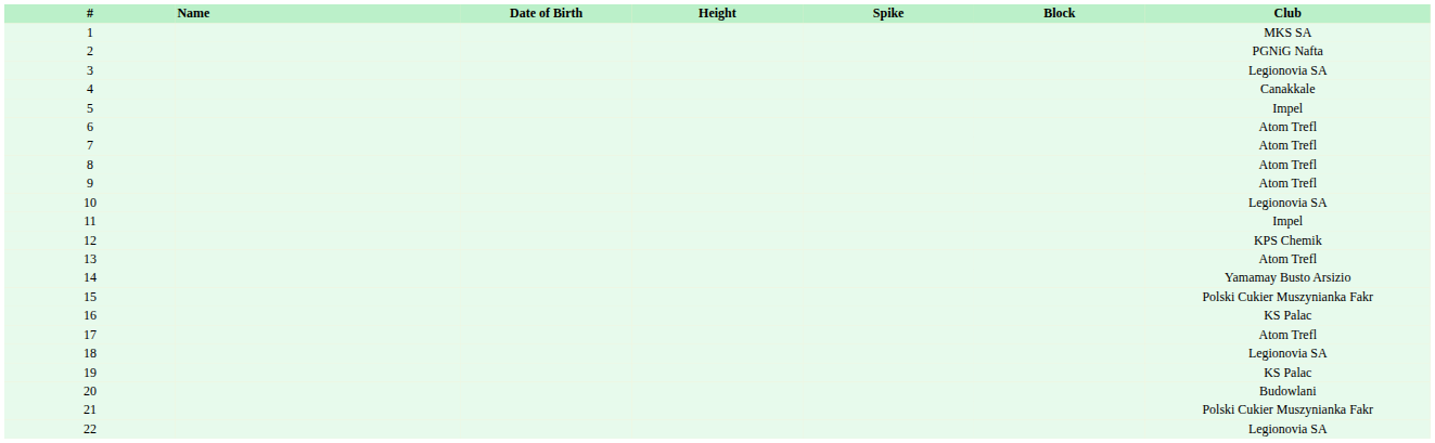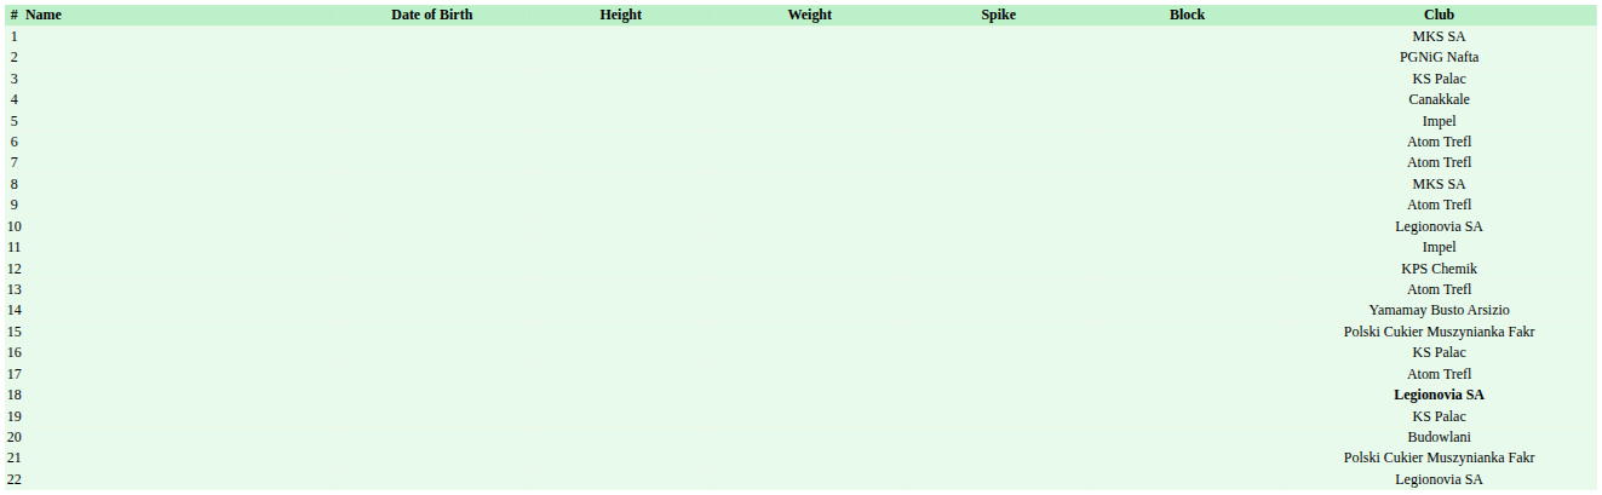 <table border=0 cellpadding=2 cellspacing=0  |- bgcolor=#FFECCE style="text-align:center; font-size:90%; width:100%">
 <tr bgcolor=#BBF0C9>
 <th>#</th>
 <th align=left width=20%>Name</th>
 <th width=12%>Date of Birth</th>
 <th width=12%>Height</th>
+<th width=12%>Weight</th>
 <th width=12%>Spike</th>
 <th width=12%>Block</th>
 <th width=20%>Club</th>
 </tr>
 <tr bgcolor=#E7FAEC>
 <td>1</td>
 <td align=left></td>
 <td align=right></td>
+<td></td>
 <td></td>
 <td></td>
 <td></td>
 <td>MKS SA</td>
 </tr>
 <tr bgcolor=#E7FAEC>
 <td>2</td>
 <td align=left></td>
 <td align=right></td>
 <td></td>
 <td></td>
 <td></td>
+<td></td>
 <td>PGNiG Nafta</td>
 </tr>
 <tr bgcolor=#E7FAEC>
 <td>3</td>
 <td align=left></td>
 <td align=right></td>
 <td></td>
 <td></td>
 <td></td>
-<td>Legionovia SA</td>
+<td></td>
+<td>KS Palac</td>
 </tr>
 <tr bgcolor=#E7FAEC>
 <td>4</td>
 <td align=left></td>
 <td align=right></td>
+<td></td>
 <td></td>
 <td></td>
 <td></td>
 <td>Canakkale</td>
 </tr>
 <tr bgcolor=#E7FAEC>
 <td>5</td>
 <td align=left></td>
 <td align=right></td>
 <td></td>
 <td></td>
 <td></td>
+<td></td>
 <td>Impel</td>
 </tr>
 <tr bgcolor=#E7FAEC>
 <td>6</td>
 <td align=left></td>
 <td align=right></td>
+<td></td>
 <td></td>
 <td></td>
 <td></td>
 <td>Atom Trefl</td>
 </tr>
 <tr bgcolor=#E7FAEC>
 <td>7</td>
 <td align=left></td>
 <td align=right></td>
 <td></td>
 <td></td>
 <td></td>
+<td></td>
 <td>Atom Trefl</td>
 </tr>
 <tr bgcolor=#E7FAEC>
 <td>8</td>
 <td align=left></td>
 <td align=right></td>
 <td></td>
 <td></td>
 <td></td>
-<td>Atom Trefl</td>
+<td></td>
+<td>MKS SA</td>
 </tr>
 <tr bgcolor=#E7FAEC>
 <td>9</td>
 <td align=left></td>
 <td align=right></td>
+<td></td>
 <td></td>
 <td></td>
 <td></td>
 <td>Atom Trefl</td>
 </tr>
 <tr bgcolor=#E7FAEC>
 <td>10</td>
 <td align=left></td>
 <td align=right></td>
 <td></td>
 <td></td>
 <td></td>
+<td></td>
 <td>Legionovia SA</td>
 </tr>
 <tr bgcolor=#E7FAEC>
 <td>11</td>
 <td align=left></td>
 <td align=right></td>
+<td></td>
 <td></td>
 <td></td>
 <td></td>
 <td>Impel</td>
 </tr>
 <tr bgcolor=#E7FAEC>
 <td>12</td>
 <td align=left></td>
 <td align=right></td>
 <td></td>
 <td></td>
 <td></td>
+<td></td>
 <td>KPS Chemik</td>
 </tr>
 <tr bgcolor=#E7FAEC>
 <td>13</td>
 <td align=left></td>
 <td align=right></td>
+<td></td>
 <td></td>
 <td></td>
 <td></td>
 <td>Atom Trefl</td>
 </tr>
 <tr bgcolor=#E7FAEC>
 <td>14</td>
 <td align=left></td>
 <td align=right></td>
 <td></td>
 <td></td>
 <td></td>
+<td></td>
 <td>Yamamay Busto Arsizio</td>
 </tr>
 <tr bgcolor=#E7FAEC>
 <td>15</td>
 <td align=left></td>
 <td align=right></td>
+<td></td>
 <td></td>
 <td></td>
 <td></td>
 <td>Polski Cukier Muszynianka Fakr</td>
 </tr>
 <tr bgcolor=#E7FAEC>
 <td>16</td>
 <td align=left></td>
 <td align=right></td>
 <td></td>
 <td></td>
 <td></td>
+<td></td>
 <td>KS Palac</td>
 </tr>
 <tr bgcolor=#E7FAEC>
 <td>17</td>
 <td align=left></td>
 <td align=right></td>
+<td></td>
 <td></td>
 <td></td>
 <td></td>
 <td>Atom Trefl</td>
 </tr>
 <tr bgcolor=#E7FAEC>
 <td>18</td>
 <td align=left></td>
 <td align=right></td>
 <td></td>
 <td></td>
 <td></td>
-<td>Legionovia SA</td>
+<td></td>
+<td><strong>Legionovia SA</strong></td>
 </tr>
 <tr bgcolor=#E7FAEC>
 <td>19</td>
 <td align=left></td>
 <td align=right></td>
+<td></td>
 <td></td>
 <td></td>
 <td></td>
 <td>KS Palac</td>
 </tr>
 <tr bgcolor=#E7FAEC>
 <td>20</td>
 <td align=left></td>
 <td align=right></td>
 <td></td>
 <td></td>
 <td></td>
+<td></td>
 <td>Budowlani</td>
 </tr>
 <tr bgcolor=#E7FAEC>
 <td>21</td>
 <td align=left></td>
 <td align=right></td>
+<td></td>
 <td></td>
 <td></td>
 <td></td>
 <td>Polski Cukier Muszynianka Fakr</td>
 </tr>
 <tr bgcolor=#E7FAEC>
 <td>22</td>
 <td align=left></td>
 <td align=right></td>
 <td></td>
 <td></td>
 <td></td>
+<td></td>
 <td>Legionovia SA</td>
 </tr>
 </table>
